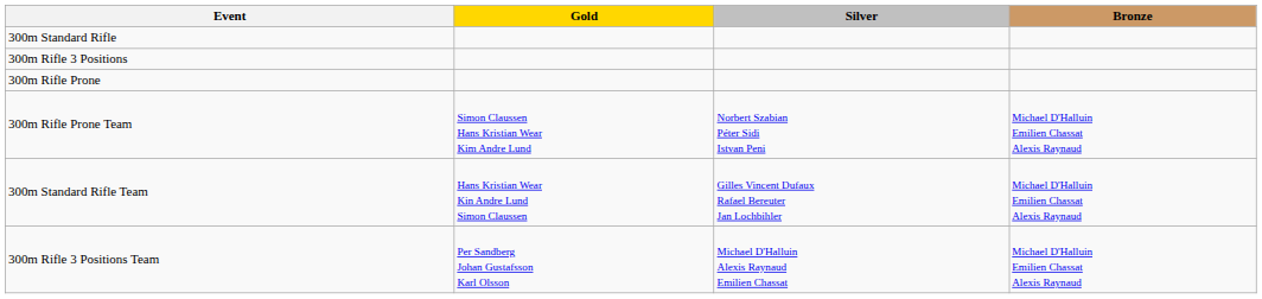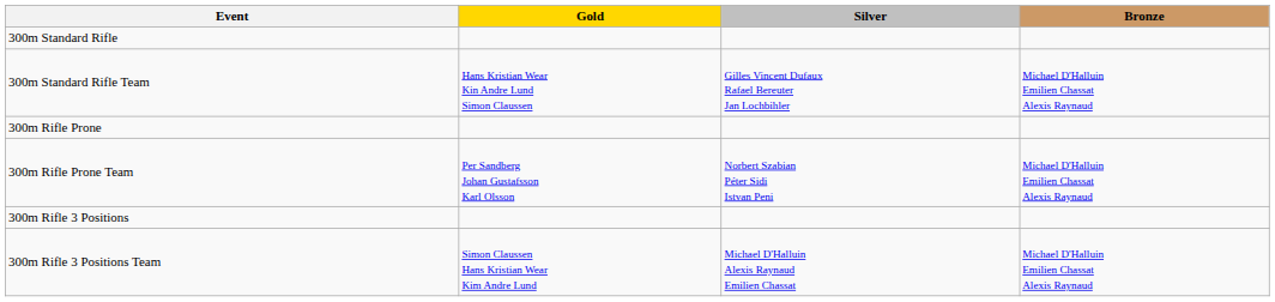 <table class="wikitable" width=70% style="font-size:90%; text-align:left;">
 <tr align=center>
 <th>Event</th>
 <td bgcolor=gold><strong>Gold</strong></td>
 <td bgcolor=silver><strong>Silver</strong></td>
 <td bgcolor=cc9966><strong>Bronze</strong></td>
 </tr>
 <tr>
 <td>300m Standard Rifle</td>
 <td></td>
 <td></td>
 <td></td>
 </tr>
 <tr>
-<td>300m Rifle 3 Positions</td>
-<td></td>
-<td></td>
-<td></td>
+<td>300m Standard Rifle Team</td>
+<td><br><small><a href='#'>Hans Kristian Wear</a><br><a href='#'>Kin Andre Lund</a><br><a href='#'>Simon Claussen</a></small></td>
+<td><br><small><a href='#'>Gilles Vincent Dufaux</a><br><a href='#'>Rafael Bereuter</a><br><a href='#'>Jan Lochbihler</a></small></td>
+<td><br><small><a href='#'>Michael D'Halluin</a><br><a href='#'>Emilien Chassat</a><br><a href='#'>Alexis Raynaud</a></small></td>
 </tr>
 <tr>
 <td>300m Rifle Prone</td>
 <td></td>
 <td></td>
 <td></td>
 </tr>
 <tr>
 <td>300m Rifle Prone Team</td>
-<td><br><small><a href='#'>Simon Claussen</a><br><a href='#'>Hans Kristian Wear</a><br><a href='#'>Kim Andre Lund</a></small></td>
+<td><br><small><a href='#'>Per Sandberg</a><br><a href='#'>Johan Gustafsson</a><br><a href='#'>Karl Olsson</a></small></td>
 <td><br><small><a href='#'>Norbert Szabian</a><br><a href='#'>Péter Sidi</a><br><a href='#'>Istvan Peni</a></small></td>
 <td><br><small><a href='#'>Michael D'Halluin</a><br><a href='#'>Emilien Chassat</a><br><a href='#'>Alexis Raynaud</a></small></td>
 </tr>
 <tr>
-<td>300m Standard Rifle Team</td>
-<td><br><small><a href='#'>Hans Kristian Wear</a><br><a href='#'>Kin Andre Lund</a><br><a href='#'>Simon Claussen</a></small></td>
-<td><br><small><a href='#'>Gilles Vincent Dufaux</a><br><a href='#'>Rafael Bereuter</a><br><a href='#'>Jan Lochbihler</a></small></td>
-<td><br><small><a href='#'>Michael D'Halluin</a><br><a href='#'>Emilien Chassat</a><br><a href='#'>Alexis Raynaud</a></small></td>
+<td>300m Rifle 3 Positions</td>
+<td></td>
+<td></td>
+<td></td>
 </tr>
 <tr>
 <td>300m Rifle 3 Positions Team</td>
-<td><br><small><a href='#'>Per Sandberg</a><br><a href='#'>Johan Gustafsson</a><br><a href='#'>Karl Olsson</a></small></td>
+<td><br><small><a href='#'>Simon Claussen</a><br><a href='#'>Hans Kristian Wear</a><br><a href='#'>Kim Andre Lund</a></small></td>
 <td><br><small><a href='#'>Michael D'Halluin</a><br><a href='#'>Alexis Raynaud</a><br><a href='#'>Emilien Chassat</a></small></td>
 <td><br><small><a href='#'>Michael D'Halluin</a><br><a href='#'>Emilien Chassat</a><br><a href='#'>Alexis Raynaud</a></small></td>
 </tr>
 </table>
